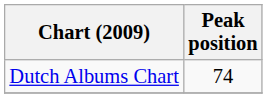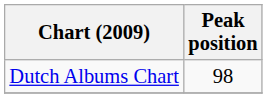 <table class="wikitable">
 <tr>
 <th style="text-align:center;">Chart (2009)</th>
 <th style="text-align:center;">Peak<br>position</th>
 </tr>
 <tr>
 <td align="left"><a href='#'>Dutch Albums Chart</a></td>
-<td style="text-align:center;">74</td>
+<td style="text-align:center;">98</td>
 </tr>
 <tr>
 </tr>
 </table>
